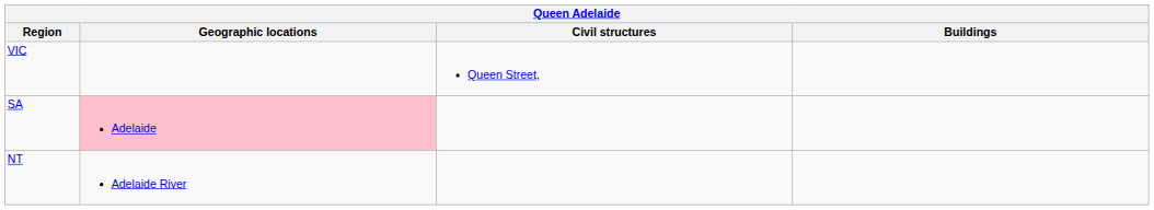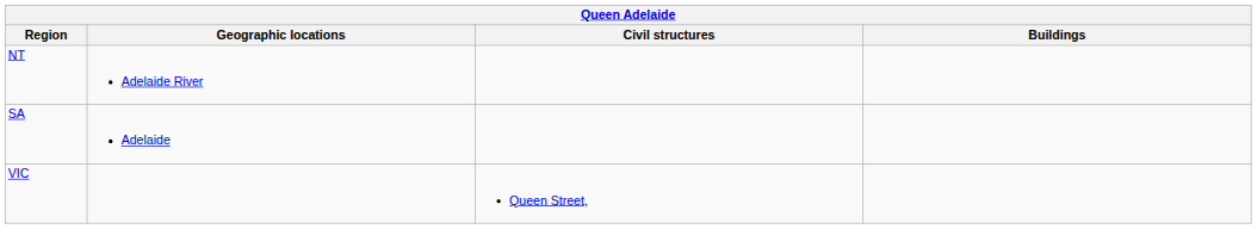 <table class="wikitable" width="100%">
 <tr>
 <th colspan="4"> <a href='#'>Queen Adelaide</a></th>
 </tr>
 <tr>
 <th width="5%">Region</th>
 <th width="23.75%">Geographic locations</th>
 <th width="23.75%">Civil structures</th>
 <th width="23.75%">Buildings</th>
 </tr>
 <tr>
+<td align=left valign=top> <a href='#'>NT</a></td>
+<td><br><ul><li><a href='#'>Adelaide River</a></li></ul></td>
+<td></td>
+<td></td>
+</tr>
+<tr>
+<td align=left valign=top> <a href='#'>SA</a></td>
+<td><br><ul><li><a href='#'>Adelaide</a></li></ul></td>
+<td></td>
+<td></td>
+</tr>
+<tr>
 <td align=left valign=top> <a href='#'>VIC</a></td>
 <td></td>
 <td><br><ul><li><a href='#'>Queen Street</a>, </li></ul></td>
 <td></td>
 </tr>
-<tr>
-<td align=left valign=top> <a href='#'>SA</a></td>
-<td style="background: pink;"><br><ul><li><a href='#'>Adelaide</a></li></ul></td>
-<td></td>
-<td></td>
-</tr>
-<tr>
-<td align=left valign=top> <a href='#'>NT</a></td>
-<td><br><ul><li><a href='#'>Adelaide River</a></li></ul></td>
-<td></td>
-<td></td>
-</tr>
 </table>
